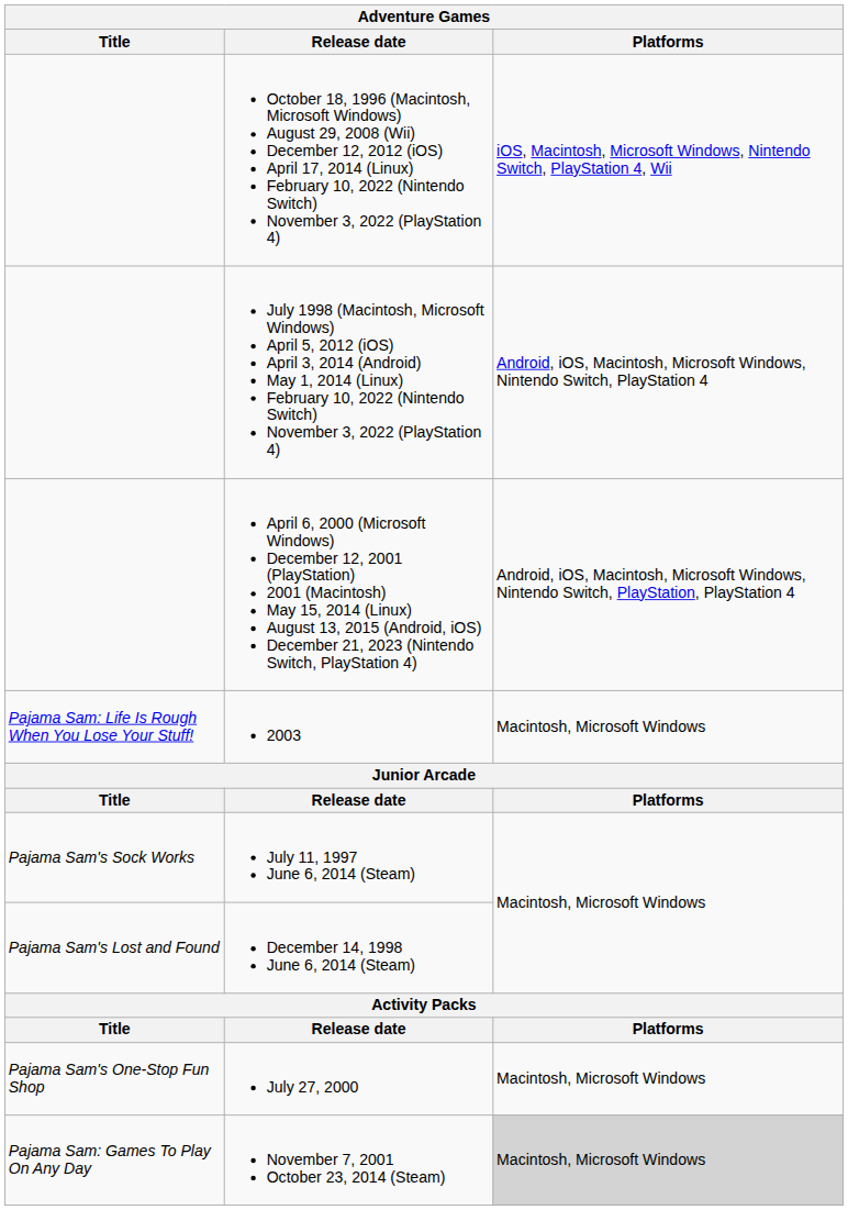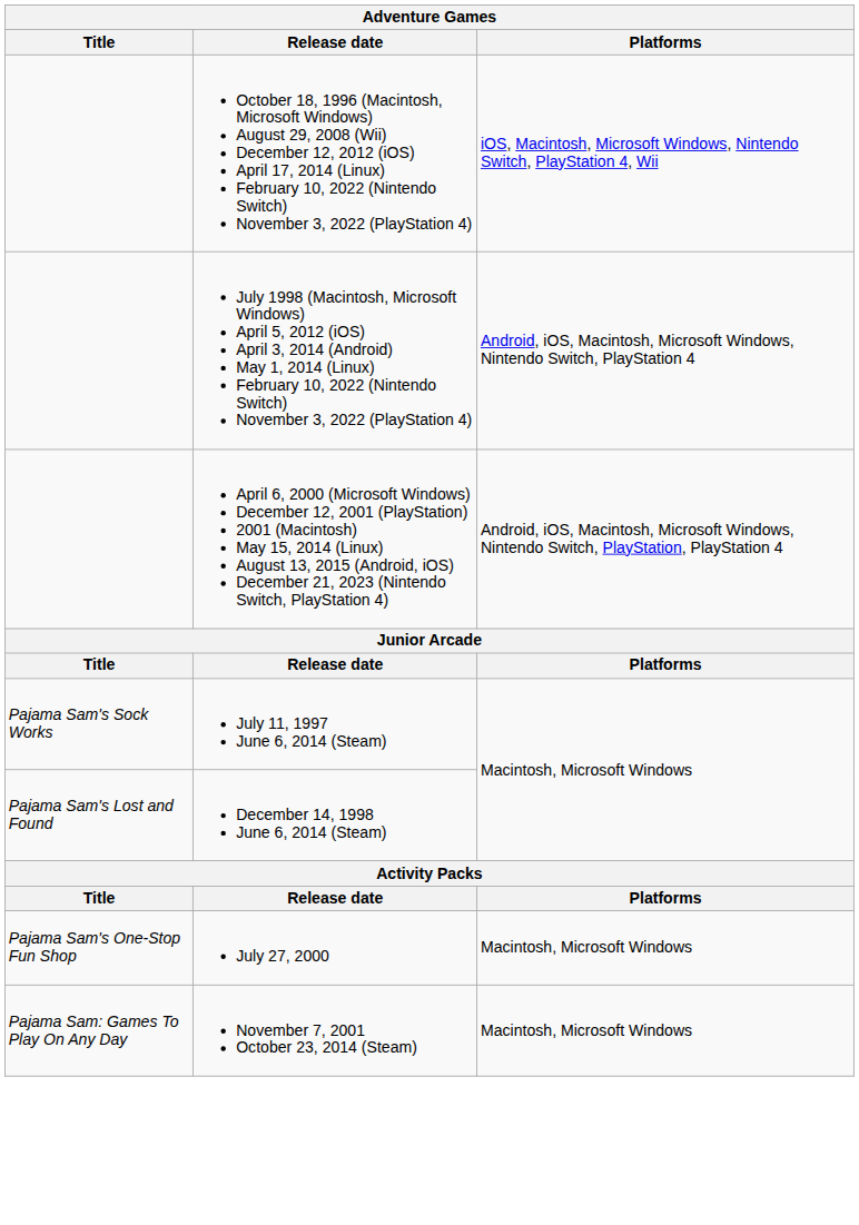 <table class="wikitable">
 <tr>
 <th colspan="3">Adventure Games</th>
 </tr>
 <tr>
 <th>Title</th>
 <th>Release date</th>
 <th>Platforms</th>
 </tr>
 <tr>
 <td></td>
 <td><br><ul><li>October 18, 1996 (Macintosh, Microsoft Windows)</li><li>August 29, 2008 (Wii)</li><li>December 12, 2012 (iOS)</li><li>April 17, 2014 (Linux)</li><li>February 10, 2022 (Nintendo Switch)</li><li>November 3, 2022 (PlayStation 4)</li></ul></td>
 <td><a href='#'>iOS</a>, <a href='#'>Macintosh</a>, <a href='#'>Microsoft Windows</a>, <a href='#'>Nintendo Switch</a>, <a href='#'>PlayStation 4</a>, <a href='#'>Wii</a></td>
 </tr>
 <tr>
 <td></td>
 <td><br><ul><li>July 1998 (Macintosh, Microsoft Windows)</li><li>April 5, 2012 (iOS)</li><li>April 3, 2014 (Android)</li><li>May 1, 2014 (Linux)</li><li>February 10, 2022 (Nintendo Switch)</li><li>November 3, 2022 (PlayStation 4)</li></ul></td>
 <td><a href='#'>Android</a>, iOS, Macintosh, Microsoft Windows, Nintendo Switch, PlayStation 4</td>
 </tr>
 <tr>
 <td></td>
 <td><br><ul><li>April 6, 2000 (Microsoft Windows)</li><li>December 12, 2001 (PlayStation)</li><li>2001 (Macintosh)</li><li>May 15, 2014 (Linux)</li><li>August 13, 2015 (Android, iOS)</li><li>December 21, 2023 (Nintendo Switch, PlayStation 4)</li></ul></td>
 <td>Android, iOS, Macintosh, Microsoft Windows, Nintendo Switch, <a href='#'>PlayStation</a>, PlayStation 4</td>
-</tr>
-<tr>
-<td><em><a href='#'>Pajama Sam: Life Is Rough When You Lose Your Stuff!</a></em></td>
-<td><br><ul><li>2003</li></ul></td>
-<td>Macintosh, Microsoft Windows</td>
 </tr>
 <tr>
 <th colspan="3">Junior Arcade</th>
 </tr>
 <tr>
 <th>Title</th>
 <th>Release date</th>
 <th>Platforms</th>
 </tr>
 <tr>
 <td><em>Pajama Sam's Sock Works</em></td>
 <td><br><ul><li>July 11, 1997</li><li>June 6, 2014 (Steam)</li></ul></td>
 <td rowspan="2">Macintosh, Microsoft Windows</td>
 </tr>
 <tr>
 <td><em>Pajama Sam's Lost and Found</em></td>
 <td><br><ul><li>December 14, 1998</li><li>June 6, 2014 (Steam)</li></ul></td>
 </tr>
 <tr>
 <th colspan="3">Activity Packs</th>
 </tr>
 <tr>
 <th>Title</th>
 <th>Release date</th>
 <th>Platforms</th>
 </tr>
 <tr>
 <td><em>Pajama Sam's One-Stop Fun Shop</em></td>
 <td><br><ul><li>July 27, 2000</li></ul></td>
 <td>Macintosh, Microsoft Windows</td>
 </tr>
 <tr>
 <td><em>Pajama Sam: Games To Play On Any Day</em></td>
 <td><br><ul><li>November 7, 2001</li><li>October 23, 2014 (Steam)</li></ul></td>
-<td style="background: lightgrey;">Macintosh, Microsoft Windows</td>
+<td>Macintosh, Microsoft Windows</td>
 </tr>
 </table>
